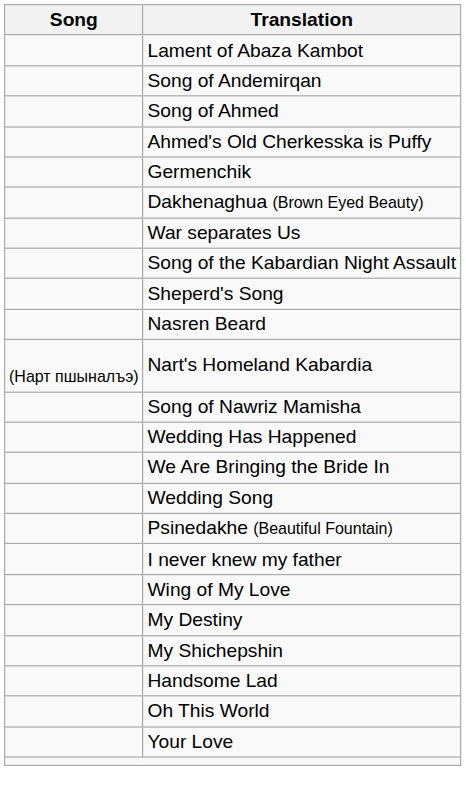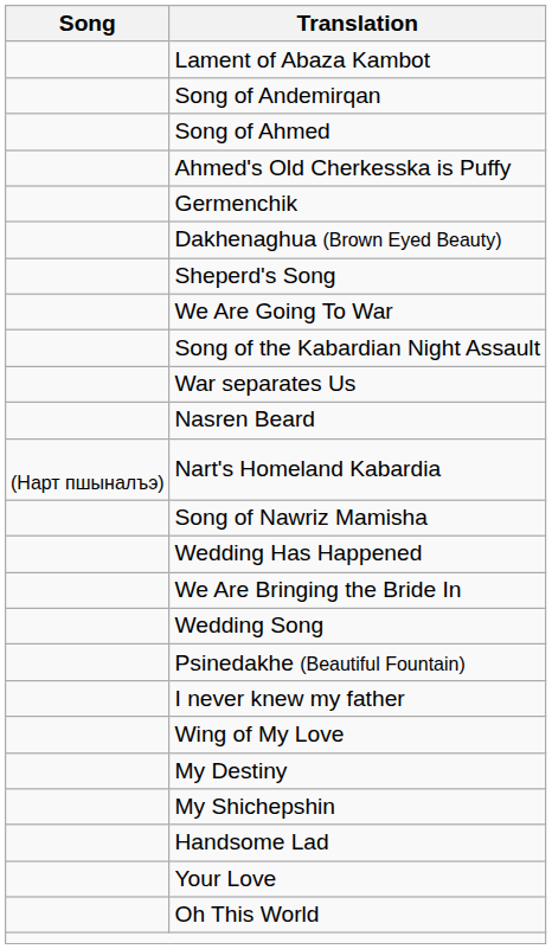 <table class="wikitable">
 <tr>
 <th>Song</th>
 <th>Translation</th>
 </tr>
 <tr>
 <td></td>
 <td>Lament of Abaza Kambot</td>
 </tr>
 <tr>
 <td></td>
 <td>Song of Andemirqan</td>
 </tr>
 <tr>
 <td></td>
 <td>Song of Ahmed</td>
 </tr>
 <tr>
 <td></td>
 <td>Ahmed's Old Cherkesska is Puffy</td>
 </tr>
 <tr>
 <td></td>
 <td>Germenchik</td>
 </tr>
 <tr>
 <td></td>
 <td>Dakhenaghua <small>(Brown Eyed Beauty)</small></td>
 </tr>
 <tr>
 <td></td>
-<td>War separates Us</td>
+<td>Sheperd's Song</td>
+</tr>
+<tr>
+<td></td>
+<td>We Are Going To War</td>
 </tr>
 <tr>
 <td></td>
 <td>Song of the Kabardian Night Assault</td>
 </tr>
 <tr>
 <td></td>
-<td>Sheperd's Song</td>
+<td>War separates Us</td>
 </tr>
 <tr>
 <td></td>
 <td>Nasren Beard</td>
 </tr>
 <tr>
 <td><br><small>(Нарт пшыналъэ)</small></td>
 <td>Nart's Homeland Kabardia</td>
 </tr>
 <tr>
 <td></td>
 <td>Song of Nawriz Mamisha</td>
 </tr>
 <tr>
 <td></td>
 <td>Wedding Has Happened</td>
 </tr>
 <tr>
 <td></td>
 <td>We Are Bringing the Bride In</td>
 </tr>
 <tr>
 <td></td>
 <td>Wedding Song</td>
 </tr>
 <tr>
 <td></td>
 <td>Psinedakhe <small>(Beautiful Fountain)</small></td>
 </tr>
 <tr>
 <td></td>
 <td>I never knew my father</td>
 </tr>
 <tr>
 <td></td>
 <td>Wing of My Love</td>
 </tr>
 <tr>
 <td></td>
 <td>My Destiny</td>
 </tr>
 <tr>
 <td></td>
 <td>My Shichepshin</td>
 </tr>
 <tr>
 <td></td>
 <td>Handsome Lad</td>
 </tr>
 <tr>
 <td></td>
-<td>Oh This World</td>
+<td>Your Love</td>
 </tr>
 <tr>
 <td></td>
-<td>Your Love</td>
+<td>Oh This World</td>
 </tr>
 <tr>
 <td colspan="2"><em></em></td>
 </tr>
 </table>
